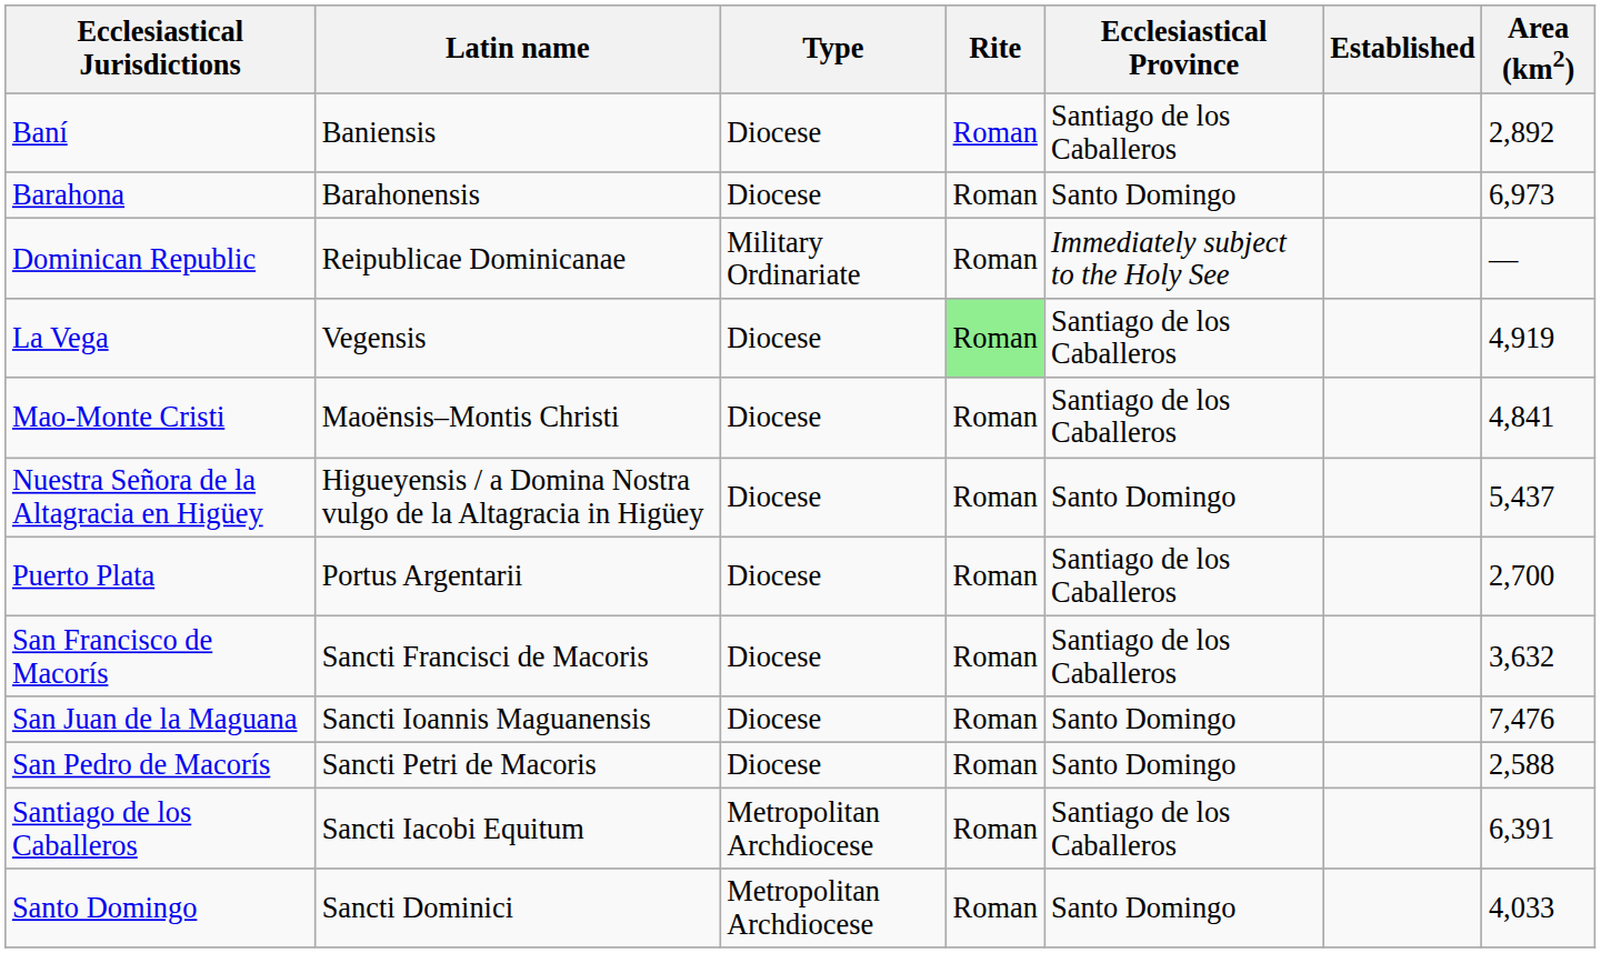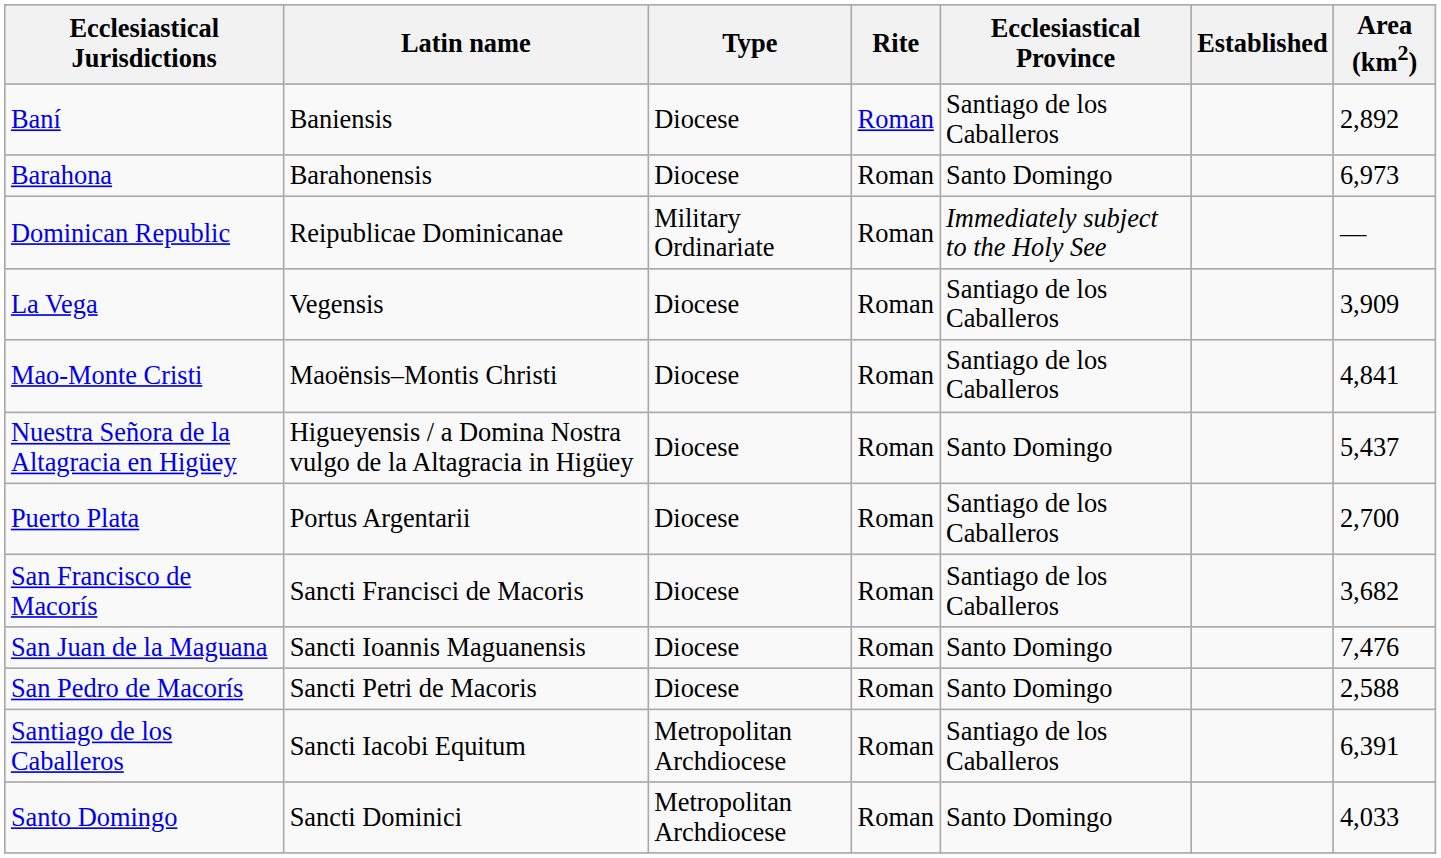 <table class="wikitable sortable">
 <tr>
 <th>Ecclesiastical Jurisdictions</th>
 <th>Latin name</th>
 <th>Type</th>
 <th>Rite</th>
 <th>Ecclesiastical Province</th>
 <th>Established</th>
 <th>Area (km<sup>2</sup>)</th>
 </tr>
 <tr>
 <td><a href='#'>Baní</a></td>
 <td>Baniensis</td>
 <td>Diocese</td>
 <td><a href='#'>Roman</a></td>
 <td>Santiago de los Caballeros</td>
 <td></td>
 <td>2,892</td>
 </tr>
 <tr>
 <td><a href='#'>Barahona</a></td>
 <td>Barahonensis</td>
 <td>Diocese</td>
 <td>Roman</td>
 <td>Santo Domingo</td>
 <td></td>
 <td>6,973</td>
 </tr>
 <tr>
 <td><a href='#'>Dominican Republic</a></td>
 <td>Reipublicae Dominicanae</td>
 <td>Military Ordinariate</td>
 <td>Roman</td>
 <td><em>Immediately subject to the Holy See</em></td>
 <td></td>
 <td>—</td>
 </tr>
 <tr>
 <td><a href='#'>La Vega</a></td>
 <td>Vegensis</td>
 <td>Diocese</td>
-<td style="background: lightgreen;">Roman</td>
+<td>Roman</td>
 <td>Santiago de los Caballeros</td>
 <td></td>
-<td>4,919</td>
+<td>3,909</td>
 </tr>
 <tr>
 <td><a href='#'>Mao-Monte Cristi</a></td>
 <td>Maoënsis–Montis Christi</td>
 <td>Diocese</td>
 <td>Roman</td>
 <td>Santiago de los Caballeros</td>
 <td></td>
 <td>4,841</td>
 </tr>
 <tr>
 <td><a href='#'>Nuestra Señora de la Altagracia en Higüey</a></td>
 <td>Higueyensis / a Domina Nostra vulgo de la Altagracia in Higüey</td>
 <td>Diocese</td>
 <td>Roman</td>
 <td>Santo Domingo</td>
 <td></td>
 <td>5,437</td>
 </tr>
 <tr>
 <td><a href='#'>Puerto Plata</a></td>
 <td>Portus Argentarii</td>
 <td>Diocese</td>
 <td>Roman</td>
 <td>Santiago de los Caballeros</td>
 <td></td>
 <td>2,700</td>
 </tr>
 <tr>
 <td><a href='#'>San Francisco de Macorís</a></td>
 <td>Sancti Francisci de Macoris</td>
 <td>Diocese</td>
 <td>Roman</td>
 <td>Santiago de los Caballeros</td>
 <td></td>
-<td>3,632</td>
+<td>3,682</td>
 </tr>
 <tr>
 <td><a href='#'>San Juan de la Maguana</a></td>
 <td>Sancti Ioannis Maguanensis</td>
 <td>Diocese</td>
 <td>Roman</td>
 <td>Santo Domingo</td>
 <td></td>
 <td>7,476</td>
 </tr>
 <tr>
 <td><a href='#'>San Pedro de Macorís</a></td>
 <td>Sancti Petri de Macoris</td>
 <td>Diocese</td>
 <td>Roman</td>
 <td>Santo Domingo</td>
 <td></td>
 <td>2,588</td>
 </tr>
 <tr>
 <td><a href='#'>Santiago de los Caballeros</a></td>
 <td>Sancti Iacobi Equitum</td>
 <td>Metropolitan Archdiocese</td>
 <td>Roman</td>
 <td>Santiago de los Caballeros</td>
 <td></td>
 <td>6,391</td>
 </tr>
 <tr>
 <td><a href='#'>Santo Domingo</a></td>
 <td>Sancti Dominici</td>
 <td>Metropolitan Archdiocese</td>
 <td>Roman</td>
 <td>Santo Domingo</td>
 <td></td>
 <td>4,033</td>
 </tr>
 </table>
